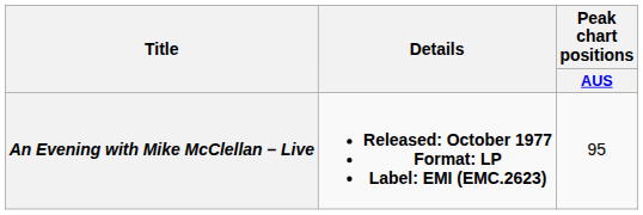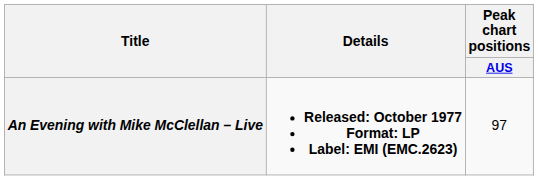 <table class="wikitable plainrowheaders" style="text-align:center">
 <tr>
 <th scope="col" rowspan="2">Title</th>
 <th scope="col" rowspan="2">Details</th>
 <th scope="col" colspan="1">Peak chart positions</th>
 </tr>
 <tr>
 <th scope="col" style="width:3em; font-size:90%"><a href='#'>AUS</a><br></th>
 </tr>
 <tr>
 <th scope="row"><em>An Evening with Mike McClellan – Live</em></th>
 <td><strong><br><ul><li>Released: October 1977</li><li>Format: LP</li><li>Label: EMI (EMC.2623)</li></ul></strong></td>
-<td>95</td>
+<td>97</td>
 </tr>
 </table>
